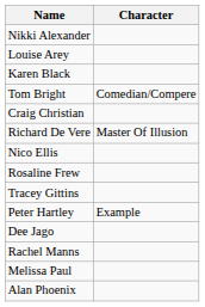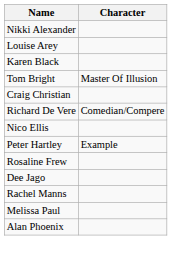 <table class="wikitable">
 <tr>
 <th>Name</th>
 <th>Character</th>
 </tr>
 <tr>
 <td>Nikki Alexander</td>
 <td></td>
 </tr>
 <tr>
 <td>Louise Arey</td>
 <td></td>
 </tr>
 <tr>
 <td>Karen Black</td>
 <td></td>
 </tr>
 <tr>
 <td>Tom Bright</td>
-<td>Comedian/Compere</td>
+<td>Master Of Illusion</td>
 </tr>
 <tr>
 <td>Craig Christian</td>
 <td></td>
 </tr>
 <tr>
 <td>Richard De Vere</td>
-<td>Master Of Illusion</td>
+<td>Comedian/Compere</td>
 </tr>
 <tr>
 <td>Nico Ellis</td>
 <td></td>
 </tr>
 <tr>
+<td>Peter Hartley</td>
+<td>Example</td>
+</tr>
+<tr>
 <td>Rosaline Frew</td>
 <td></td>
-</tr>
-<tr>
-<td>Tracey Gittins</td>
-<td></td>
-</tr>
-<tr>
-<td>Peter Hartley</td>
-<td>Example</td>
 </tr>
 <tr>
 <td>Dee Jago</td>
 <td></td>
 </tr>
 <tr>
 <td>Rachel Manns</td>
 <td></td>
 </tr>
 <tr>
 <td>Melissa Paul</td>
 <td></td>
 </tr>
 <tr>
 <td>Alan Phoenix</td>
 <td></td>
 </tr>
 </table>
